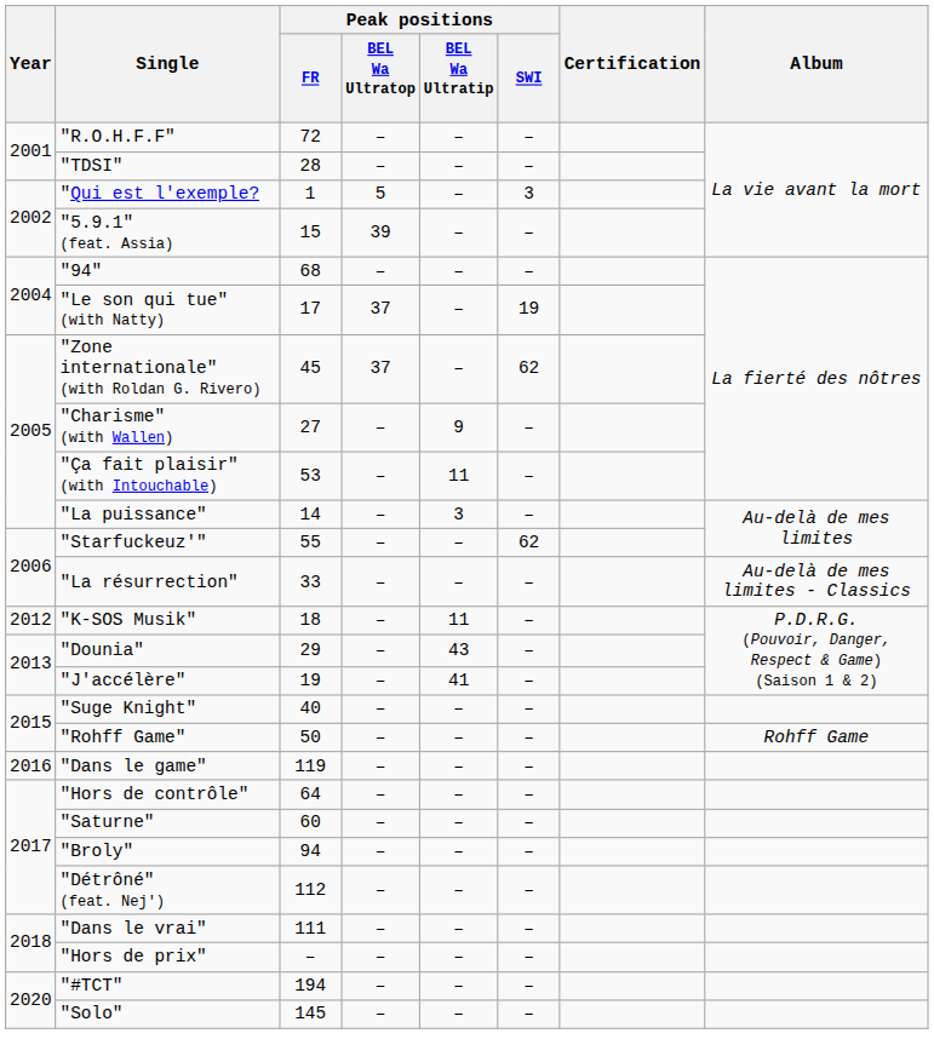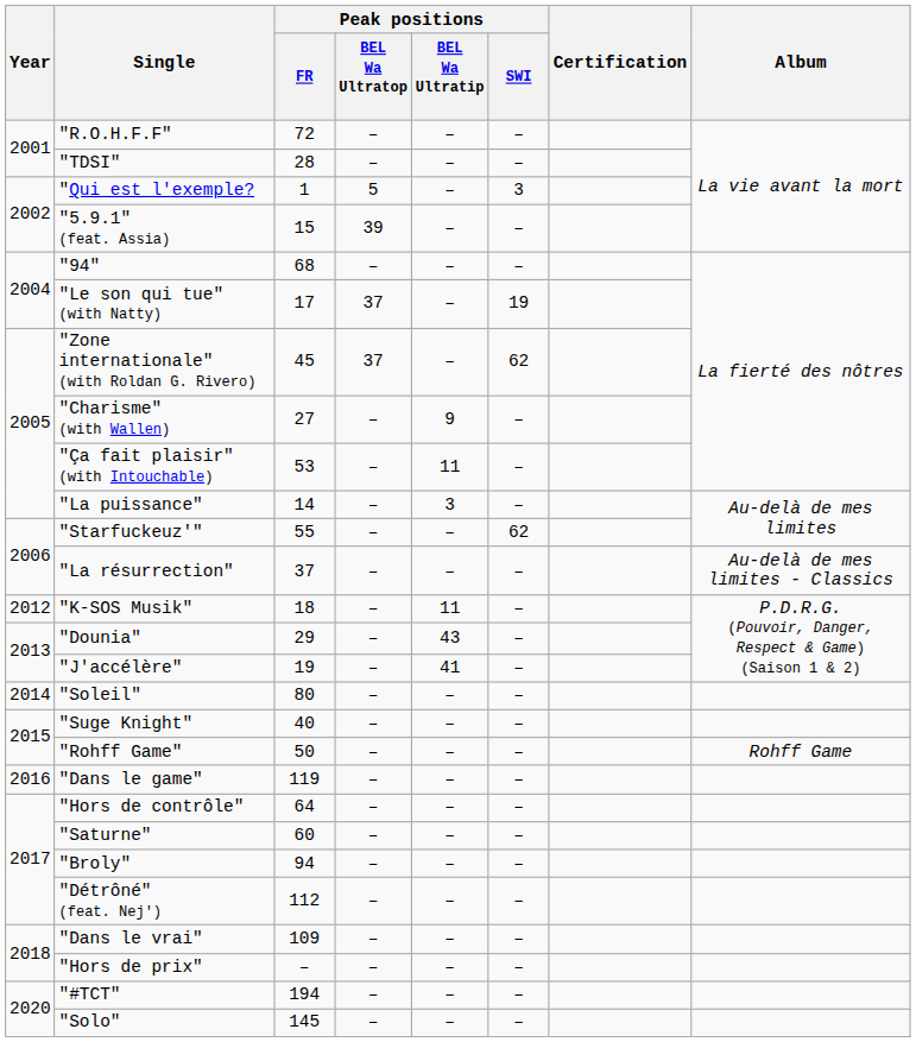 <table class="wikitable">
 <tr>
 <th align="center" rowspan="2" width="10">Year</th>
 <th align="center" rowspan="2" width="160">Single</th>
 <th align="center" colspan="4">Peak positions</th>
 <th align="center" rowspan="2" width="40">Certification</th>
 <th align="center" rowspan="2" width="160">Album</th>
 </tr>
 <tr>
 <th width="40"><small><a href='#'>FR</a></small><br></th>
 <th width="40"><small><a href='#'>BEL <br>Wa</a><br>Ultratop<br></small><br></th>
 <th width="40"><small><a href='#'>BEL <br>Wa</a><br>Ultratip<br></small><br></th>
 <th width="40"><small><a href='#'>SWI</a></small><br></th>
 </tr>
 <tr>
 <td align="center" rowspan="2">2001</td>
 <td>"R.O.H.F.F"</td>
 <td align="center">72</td>
 <td align="center">–</td>
 <td align="center">–</td>
 <td align="center">–</td>
 <td align="center"></td>
 <td align="center" rowspan=4><em>La vie avant la mort</em></td>
 </tr>
 <tr>
 <td>"TDSI"</td>
 <td align="center">28</td>
 <td align="center">–</td>
 <td align="center">–</td>
 <td align="center">–</td>
 <td align="center"></td>
 </tr>
 <tr>
 <td align="center" rowspan="2">2002</td>
 <td>"<a href='#'>Qui est l'exemple?</a></td>
 <td align="center">1</td>
 <td align="center">5</td>
 <td align="center">–</td>
 <td align="center">3</td>
 <td align="center"></td>
 </tr>
 <tr>
 <td>"5.9.1" <br><small>(feat. Assia)</small></td>
 <td align="center">15</td>
 <td align="center">39</td>
 <td align="center">–</td>
 <td align="center">–</td>
 <td align="center"></td>
 </tr>
 <tr>
 <td align="center" rowspan="2">2004</td>
 <td>"94"</td>
 <td align="center">68</td>
 <td align="center">–</td>
 <td align="center">–</td>
 <td align="center">–</td>
 <td align="center"></td>
 <td align="center" rowspan=5><em>La fierté des nôtres</em></td>
 </tr>
 <tr>
 <td>"Le son qui tue" <br><small>(with Natty)</small></td>
 <td align="center">17</td>
 <td align="center">37</td>
 <td align="center">–</td>
 <td align="center">19</td>
 <td align="center"></td>
 </tr>
 <tr>
 <td align="center" rowspan="4">2005</td>
 <td>"Zone internationale" <br><small>(with Roldan G. Rivero)</small></td>
 <td align="center">45</td>
 <td align="center">37</td>
 <td align="center">–</td>
 <td align="center">62</td>
 <td align="center"></td>
 </tr>
 <tr>
 <td>"Charisme" <br><small>(with <a href='#'>Wallen</a>)</small></td>
 <td align="center">27</td>
 <td align="center">–</td>
 <td align="center">9</td>
 <td align="center">–</td>
 <td align="center"></td>
 </tr>
 <tr>
 <td>"Ça fait plaisir" <br><small>(with <a href='#'>Intouchable</a>)</small></td>
 <td align="center">53</td>
 <td align="center">–</td>
 <td align="center">11</td>
 <td align="center">–</td>
 <td align="center"></td>
 </tr>
 <tr>
 <td>"La puissance"</td>
 <td align="center">14</td>
 <td align="center">–</td>
 <td align="center">3</td>
 <td align="center">–</td>
 <td align="center"></td>
 <td align="center" rowspan=2><em>Au-delà de mes limites</em></td>
 </tr>
 <tr>
 <td align="center" rowspan="2">2006</td>
 <td>"Starfuckeuz'"</td>
 <td align="center">55</td>
 <td align="center">–</td>
 <td align="center">–</td>
 <td align="center">62</td>
 <td align="center"></td>
 </tr>
 <tr>
 <td>"La résurrection"</td>
-<td align="center">33</td>
+<td align="center">37</td>
 <td align="center">–</td>
 <td align="center">–</td>
 <td align="center">–</td>
 <td align="center"></td>
 <td align="center"><em>Au-delà de mes limites - Classics</em></td>
 </tr>
 <tr>
 <td align="center">2012</td>
 <td>"K-SOS Musik"</td>
 <td align="center">18</td>
 <td align="center">–</td>
 <td align="center">11</td>
 <td align="center">–</td>
 <td align="center"></td>
 <td align="center" rowspan=3><em>P.D.R.G.</em> <br><small>(<em>Pouvoir, Danger, Respect & Game</em>)<br>(Saison 1 & 2)</small></td>
 </tr>
 <tr>
 <td align="center" rowspan=2>2013</td>
 <td>"Dounia"</td>
 <td align="center">29</td>
 <td align="center">–</td>
 <td align="center">43</td>
 <td align="center">–</td>
 <td align="center"></td>
 </tr>
 <tr>
 <td>"J'accélère"</td>
 <td align="center">19</td>
 <td align="center">–</td>
 <td align="center">41</td>
 <td align="center">–</td>
+<td align="center"></td>
+</tr>
+<tr>
+<td align="center">2014</td>
+<td>"Soleil"</td>
+<td align="center">80</td>
+<td align="center">–</td>
+<td align="center">–</td>
+<td align="center">–</td>
+<td align="center"></td>
 <td align="center"></td>
 </tr>
 <tr>
 <td align="center" rowspan=2>2015</td>
 <td>"Suge Knight"</td>
 <td align="center">40</td>
 <td align="center">–</td>
 <td align="center">–</td>
 <td align="center">–</td>
 <td align="center"></td>
 <td align="center"></td>
 </tr>
 <tr>
 <td>"Rohff Game"</td>
 <td align="center">50</td>
 <td align="center">–</td>
 <td align="center">–</td>
 <td align="center">–</td>
 <td align="center"></td>
 <td align="center"><em>Rohff Game</em></td>
 </tr>
 <tr>
 <td align="center">2016</td>
 <td>"Dans le game"</td>
 <td align="center">119</td>
 <td align="center">–</td>
 <td align="center">–</td>
 <td align="center">–</td>
 <td align="center"></td>
 <td align="center"></td>
 </tr>
 <tr>
 <td align="center" rowspan=4>2017</td>
 <td>"Hors de contrôle"</td>
 <td align="center">64</td>
 <td align="center">–</td>
 <td align="center">–</td>
 <td align="center">–</td>
 <td align="center"></td>
 <td align="center"></td>
 </tr>
 <tr>
 <td>"Saturne"</td>
 <td align="center">60</td>
 <td align="center">–</td>
 <td align="center">–</td>
 <td align="center">–</td>
 <td align="center"></td>
 <td align="center"></td>
 </tr>
 <tr>
 <td>"Broly"</td>
 <td align="center">94</td>
 <td align="center">–</td>
 <td align="center">–</td>
 <td align="center">–</td>
 <td align="center"></td>
 <td align="center"></td>
 </tr>
 <tr>
 <td>"Détrôné" <br><small>(feat. Nej')</small></td>
 <td align="center">112</td>
 <td align="center">–</td>
 <td align="center">–</td>
 <td align="center">–</td>
 <td align="center"></td>
 <td align="center"></td>
 </tr>
 <tr>
 <td align="center" rowspan=2>2018</td>
 <td>"Dans le vrai"</td>
-<td align="center">111</td>
+<td align="center">109</td>
 <td align="center">–</td>
 <td align="center">–</td>
 <td align="center">–</td>
 <td align="center"></td>
 <td align="center"></td>
 </tr>
 <tr>
 <td>"Hors de prix"</td>
 <td align="center">–</td>
 <td align="center">–</td>
 <td align="center">–</td>
 <td align="center">–</td>
 <td align="center"></td>
 <td align="center"></td>
 </tr>
 <tr>
 <td align="center" rowspan=2>2020</td>
 <td>"#TCT"</td>
 <td align="center">194</td>
 <td align="center">–</td>
 <td align="center">–</td>
 <td align="center">–</td>
 <td align="center"></td>
 <td align="center"></td>
 </tr>
 <tr>
 <td>"Solo"</td>
 <td align="center">145</td>
 <td align="center">–</td>
 <td align="center">–</td>
 <td align="center">–</td>
 <td align="center"></td>
 <td align="center"></td>
 </tr>
 </table>
